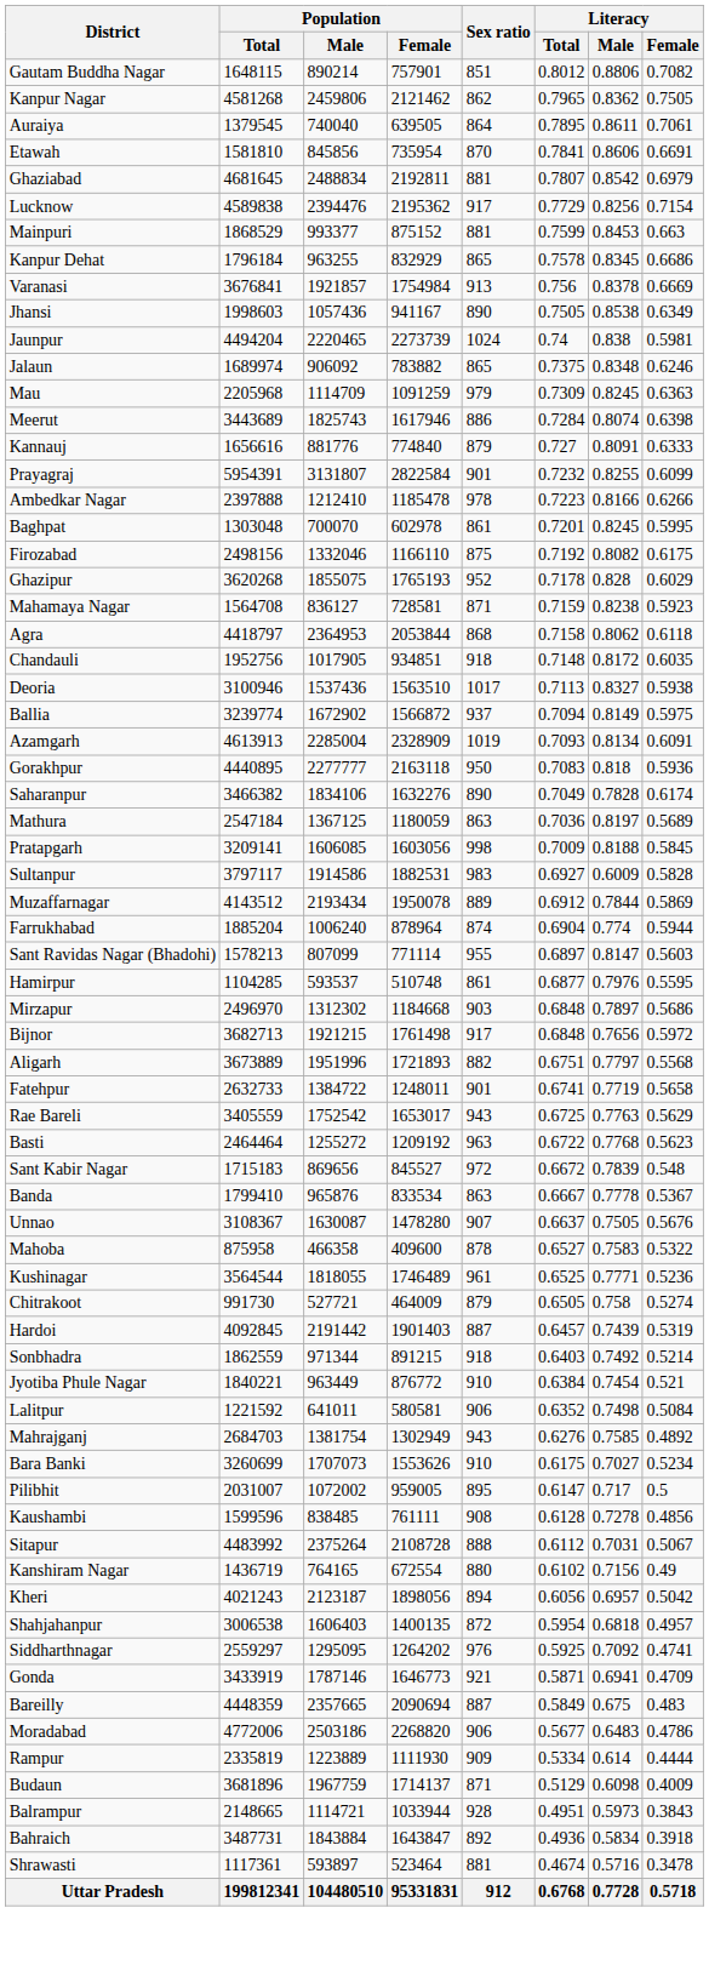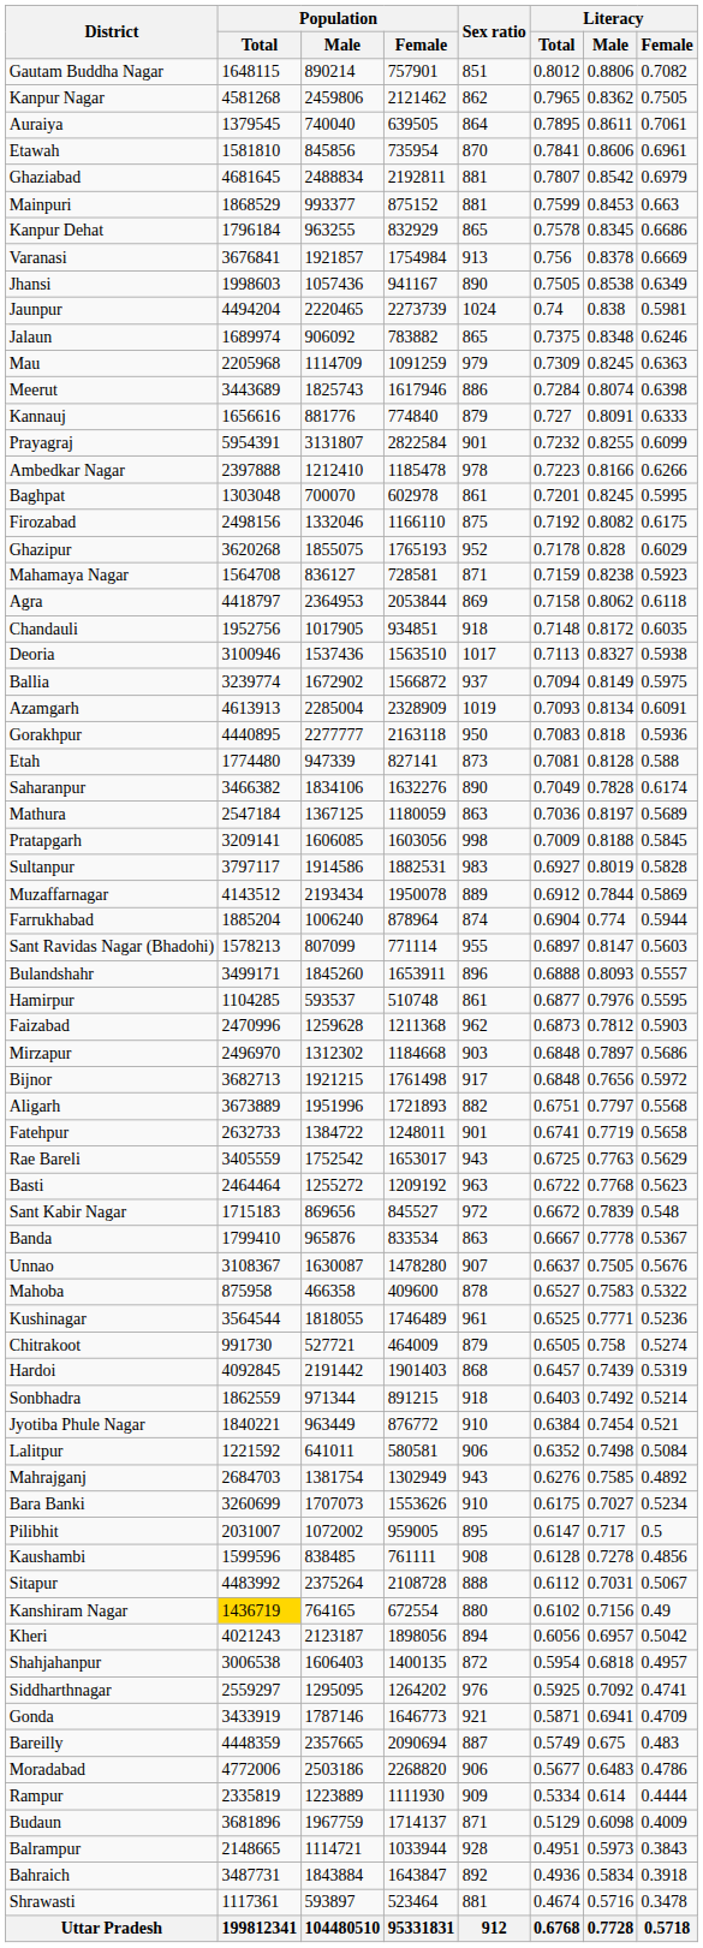 <table class="wikitable sortable mw-collapsible">
 <tr>
 <th rowspan="2">District</th>
 <th colspan="3">Population</th>
 <th rowspan="2">Sex ratio</th>
 <th colspan="3">Literacy</th>
 </tr>
 <tr>
 <th>Total</th>
 <th>Male</th>
 <th>Female</th>
 <th>Total</th>
 <th>Male</th>
 <th>Female</th>
 </tr>
 <tr>
 <td>Gautam Buddha Nagar</td>
 <td>1648115</td>
 <td>890214</td>
 <td>757901</td>
 <td>851</td>
 <td>0.8012</td>
 <td>0.8806</td>
 <td>0.7082</td>
 </tr>
 <tr>
 <td>Kanpur Nagar</td>
 <td>4581268</td>
 <td>2459806</td>
 <td>2121462</td>
 <td>862</td>
 <td>0.7965</td>
 <td>0.8362</td>
 <td>0.7505</td>
 </tr>
 <tr>
 <td>Auraiya</td>
 <td>1379545</td>
 <td>740040</td>
 <td>639505</td>
 <td>864</td>
 <td>0.7895</td>
 <td>0.8611</td>
 <td>0.7061</td>
 </tr>
 <tr>
 <td>Etawah</td>
 <td>1581810</td>
 <td>845856</td>
 <td>735954</td>
 <td>870</td>
 <td>0.7841</td>
 <td>0.8606</td>
-<td>0.6691</td>
+<td>0.6961</td>
 </tr>
 <tr>
 <td>Ghaziabad</td>
 <td>4681645</td>
 <td>2488834</td>
 <td>2192811</td>
 <td>881</td>
 <td>0.7807</td>
 <td>0.8542</td>
 <td>0.6979</td>
-</tr>
-<tr>
-<td>Lucknow</td>
-<td>4589838</td>
-<td>2394476</td>
-<td>2195362</td>
-<td>917</td>
-<td>0.7729</td>
-<td>0.8256</td>
-<td>0.7154</td>
 </tr>
 <tr>
 <td>Mainpuri</td>
 <td>1868529</td>
 <td>993377</td>
 <td>875152</td>
 <td>881</td>
 <td>0.7599</td>
 <td>0.8453</td>
 <td>0.663</td>
 </tr>
 <tr>
 <td>Kanpur Dehat</td>
 <td>1796184</td>
 <td>963255</td>
 <td>832929</td>
 <td>865</td>
 <td>0.7578</td>
 <td>0.8345</td>
 <td>0.6686</td>
 </tr>
 <tr>
 <td>Varanasi</td>
 <td>3676841</td>
 <td>1921857</td>
 <td>1754984</td>
 <td>913</td>
 <td>0.756</td>
 <td>0.8378</td>
 <td>0.6669</td>
 </tr>
 <tr>
 <td>Jhansi</td>
 <td>1998603</td>
 <td>1057436</td>
 <td>941167</td>
 <td>890</td>
 <td>0.7505</td>
 <td>0.8538</td>
 <td>0.6349</td>
 </tr>
 <tr>
 <td>Jaunpur</td>
 <td>4494204</td>
 <td>2220465</td>
 <td>2273739</td>
 <td>1024</td>
 <td>0.74</td>
 <td>0.838</td>
 <td>0.5981</td>
 </tr>
 <tr>
 <td>Jalaun</td>
 <td>1689974</td>
 <td>906092</td>
 <td>783882</td>
 <td>865</td>
 <td>0.7375</td>
 <td>0.8348</td>
 <td>0.6246</td>
 </tr>
 <tr>
 <td>Mau</td>
 <td>2205968</td>
 <td>1114709</td>
 <td>1091259</td>
 <td>979</td>
 <td>0.7309</td>
 <td>0.8245</td>
 <td>0.6363</td>
 </tr>
 <tr>
 <td>Meerut</td>
 <td>3443689</td>
 <td>1825743</td>
 <td>1617946</td>
 <td>886</td>
 <td>0.7284</td>
 <td>0.8074</td>
 <td>0.6398</td>
 </tr>
 <tr>
 <td>Kannauj</td>
 <td>1656616</td>
 <td>881776</td>
 <td>774840</td>
 <td>879</td>
 <td>0.727</td>
 <td>0.8091</td>
 <td>0.6333</td>
 </tr>
 <tr>
 <td>Prayagraj</td>
 <td>5954391</td>
 <td>3131807</td>
 <td>2822584</td>
 <td>901</td>
 <td>0.7232</td>
 <td>0.8255</td>
 <td>0.6099</td>
 </tr>
 <tr>
 <td>Ambedkar Nagar</td>
 <td>2397888</td>
 <td>1212410</td>
 <td>1185478</td>
 <td>978</td>
 <td>0.7223</td>
 <td>0.8166</td>
 <td>0.6266</td>
 </tr>
 <tr>
 <td>Baghpat</td>
 <td>1303048</td>
 <td>700070</td>
 <td>602978</td>
 <td>861</td>
 <td>0.7201</td>
 <td>0.8245</td>
 <td>0.5995</td>
 </tr>
 <tr>
 <td>Firozabad</td>
 <td>2498156</td>
 <td>1332046</td>
 <td>1166110</td>
 <td>875</td>
 <td>0.7192</td>
 <td>0.8082</td>
 <td>0.6175</td>
 </tr>
 <tr>
 <td>Ghazipur</td>
 <td>3620268</td>
 <td>1855075</td>
 <td>1765193</td>
 <td>952</td>
 <td>0.7178</td>
 <td>0.828</td>
 <td>0.6029</td>
 </tr>
 <tr>
 <td>Mahamaya Nagar</td>
 <td>1564708</td>
 <td>836127</td>
 <td>728581</td>
 <td>871</td>
 <td>0.7159</td>
 <td>0.8238</td>
 <td>0.5923</td>
 </tr>
 <tr>
 <td>Agra</td>
 <td>4418797</td>
 <td>2364953</td>
 <td>2053844</td>
-<td>868</td>
+<td>869</td>
 <td>0.7158</td>
 <td>0.8062</td>
 <td>0.6118</td>
 </tr>
 <tr>
 <td>Chandauli</td>
 <td>1952756</td>
 <td>1017905</td>
 <td>934851</td>
 <td>918</td>
 <td>0.7148</td>
 <td>0.8172</td>
 <td>0.6035</td>
 </tr>
 <tr>
 <td>Deoria</td>
 <td>3100946</td>
 <td>1537436</td>
 <td>1563510</td>
 <td>1017</td>
 <td>0.7113</td>
 <td>0.8327</td>
 <td>0.5938</td>
 </tr>
 <tr>
 <td>Ballia</td>
 <td>3239774</td>
 <td>1672902</td>
 <td>1566872</td>
 <td>937</td>
 <td>0.7094</td>
 <td>0.8149</td>
 <td>0.5975</td>
 </tr>
 <tr>
 <td>Azamgarh</td>
 <td>4613913</td>
 <td>2285004</td>
 <td>2328909</td>
 <td>1019</td>
 <td>0.7093</td>
 <td>0.8134</td>
 <td>0.6091</td>
 </tr>
 <tr>
 <td>Gorakhpur</td>
 <td>4440895</td>
 <td>2277777</td>
 <td>2163118</td>
 <td>950</td>
 <td>0.7083</td>
 <td>0.818</td>
 <td>0.5936</td>
 </tr>
 <tr>
+<td>Etah</td>
+<td>1774480</td>
+<td>947339</td>
+<td>827141</td>
+<td>873</td>
+<td>0.7081</td>
+<td>0.8128</td>
+<td>0.588</td>
+</tr>
+<tr>
 <td>Saharanpur</td>
 <td>3466382</td>
 <td>1834106</td>
 <td>1632276</td>
 <td>890</td>
 <td>0.7049</td>
 <td>0.7828</td>
 <td>0.6174</td>
 </tr>
 <tr>
 <td>Mathura</td>
 <td>2547184</td>
 <td>1367125</td>
 <td>1180059</td>
 <td>863</td>
 <td>0.7036</td>
 <td>0.8197</td>
 <td>0.5689</td>
 </tr>
 <tr>
 <td>Pratapgarh</td>
 <td>3209141</td>
 <td>1606085</td>
 <td>1603056</td>
 <td>998</td>
 <td>0.7009</td>
 <td>0.8188</td>
 <td>0.5845</td>
 </tr>
 <tr>
 <td>Sultanpur</td>
 <td>3797117</td>
 <td>1914586</td>
 <td>1882531</td>
 <td>983</td>
 <td>0.6927</td>
-<td>0.6009</td>
+<td>0.8019</td>
 <td>0.5828</td>
 </tr>
 <tr>
 <td>Muzaffarnagar</td>
 <td>4143512</td>
 <td>2193434</td>
 <td>1950078</td>
 <td>889</td>
 <td>0.6912</td>
 <td>0.7844</td>
 <td>0.5869</td>
 </tr>
 <tr>
 <td>Farrukhabad</td>
 <td>1885204</td>
 <td>1006240</td>
 <td>878964</td>
 <td>874</td>
 <td>0.6904</td>
 <td>0.774</td>
 <td>0.5944</td>
 </tr>
 <tr>
 <td>Sant Ravidas Nagar (Bhadohi)</td>
 <td>1578213</td>
 <td>807099</td>
 <td>771114</td>
 <td>955</td>
 <td>0.6897</td>
 <td>0.8147</td>
 <td>0.5603</td>
 </tr>
 <tr>
+<td>Bulandshahr</td>
+<td>3499171</td>
+<td>1845260</td>
+<td>1653911</td>
+<td>896</td>
+<td>0.6888</td>
+<td>0.8093</td>
+<td>0.5557</td>
+</tr>
+<tr>
 <td>Hamirpur</td>
 <td>1104285</td>
 <td>593537</td>
 <td>510748</td>
 <td>861</td>
 <td>0.6877</td>
 <td>0.7976</td>
 <td>0.5595</td>
+</tr>
+<tr>
+<td>Faizabad</td>
+<td>2470996</td>
+<td>1259628</td>
+<td>1211368</td>
+<td>962</td>
+<td>0.6873</td>
+<td>0.7812</td>
+<td>0.5903</td>
 </tr>
 <tr>
 <td>Mirzapur</td>
 <td>2496970</td>
 <td>1312302</td>
 <td>1184668</td>
 <td>903</td>
 <td>0.6848</td>
 <td>0.7897</td>
 <td>0.5686</td>
 </tr>
 <tr>
 <td>Bijnor</td>
 <td>3682713</td>
 <td>1921215</td>
 <td>1761498</td>
 <td>917</td>
 <td>0.6848</td>
 <td>0.7656</td>
 <td>0.5972</td>
 </tr>
 <tr>
 <td>Aligarh</td>
 <td>3673889</td>
 <td>1951996</td>
 <td>1721893</td>
 <td>882</td>
 <td>0.6751</td>
 <td>0.7797</td>
 <td>0.5568</td>
 </tr>
 <tr>
 <td>Fatehpur</td>
 <td>2632733</td>
 <td>1384722</td>
 <td>1248011</td>
 <td>901</td>
 <td>0.6741</td>
 <td>0.7719</td>
 <td>0.5658</td>
 </tr>
 <tr>
 <td>Rae Bareli</td>
 <td>3405559</td>
 <td>1752542</td>
 <td>1653017</td>
 <td>943</td>
 <td>0.6725</td>
 <td>0.7763</td>
 <td>0.5629</td>
 </tr>
 <tr>
 <td>Basti</td>
 <td>2464464</td>
 <td>1255272</td>
 <td>1209192</td>
 <td>963</td>
 <td>0.6722</td>
 <td>0.7768</td>
 <td>0.5623</td>
 </tr>
 <tr>
 <td>Sant Kabir Nagar</td>
 <td>1715183</td>
 <td>869656</td>
 <td>845527</td>
 <td>972</td>
 <td>0.6672</td>
 <td>0.7839</td>
 <td>0.548</td>
 </tr>
 <tr>
 <td>Banda</td>
 <td>1799410</td>
 <td>965876</td>
 <td>833534</td>
 <td>863</td>
 <td>0.6667</td>
 <td>0.7778</td>
 <td>0.5367</td>
 </tr>
 <tr>
 <td>Unnao</td>
 <td>3108367</td>
 <td>1630087</td>
 <td>1478280</td>
 <td>907</td>
 <td>0.6637</td>
 <td>0.7505</td>
 <td>0.5676</td>
 </tr>
 <tr>
 <td>Mahoba</td>
 <td>875958</td>
 <td>466358</td>
 <td>409600</td>
 <td>878</td>
 <td>0.6527</td>
 <td>0.7583</td>
 <td>0.5322</td>
 </tr>
 <tr>
 <td>Kushinagar</td>
 <td>3564544</td>
 <td>1818055</td>
 <td>1746489</td>
 <td>961</td>
 <td>0.6525</td>
 <td>0.7771</td>
 <td>0.5236</td>
 </tr>
 <tr>
 <td>Chitrakoot</td>
 <td>991730</td>
 <td>527721</td>
 <td>464009</td>
 <td>879</td>
 <td>0.6505</td>
 <td>0.758</td>
 <td>0.5274</td>
 </tr>
 <tr>
 <td>Hardoi</td>
 <td>4092845</td>
 <td>2191442</td>
 <td>1901403</td>
-<td>887</td>
+<td>868</td>
 <td>0.6457</td>
 <td>0.7439</td>
 <td>0.5319</td>
 </tr>
 <tr>
 <td>Sonbhadra</td>
 <td>1862559</td>
 <td>971344</td>
 <td>891215</td>
 <td>918</td>
 <td>0.6403</td>
 <td>0.7492</td>
 <td>0.5214</td>
 </tr>
 <tr>
 <td>Jyotiba Phule Nagar</td>
 <td>1840221</td>
 <td>963449</td>
 <td>876772</td>
 <td>910</td>
 <td>0.6384</td>
 <td>0.7454</td>
 <td>0.521</td>
 </tr>
 <tr>
 <td>Lalitpur</td>
 <td>1221592</td>
 <td>641011</td>
 <td>580581</td>
 <td>906</td>
 <td>0.6352</td>
 <td>0.7498</td>
 <td>0.5084</td>
 </tr>
 <tr>
 <td>Mahrajganj</td>
 <td>2684703</td>
 <td>1381754</td>
 <td>1302949</td>
 <td>943</td>
 <td>0.6276</td>
 <td>0.7585</td>
 <td>0.4892</td>
 </tr>
 <tr>
 <td>Bara Banki</td>
 <td>3260699</td>
 <td>1707073</td>
 <td>1553626</td>
 <td>910</td>
 <td>0.6175</td>
 <td>0.7027</td>
 <td>0.5234</td>
 </tr>
 <tr>
 <td>Pilibhit</td>
 <td>2031007</td>
 <td>1072002</td>
 <td>959005</td>
 <td>895</td>
 <td>0.6147</td>
 <td>0.717</td>
 <td>0.5</td>
 </tr>
 <tr>
 <td>Kaushambi</td>
 <td>1599596</td>
 <td>838485</td>
 <td>761111</td>
 <td>908</td>
 <td>0.6128</td>
 <td>0.7278</td>
 <td>0.4856</td>
 </tr>
 <tr>
 <td>Sitapur</td>
 <td>4483992</td>
 <td>2375264</td>
 <td>2108728</td>
 <td>888</td>
 <td>0.6112</td>
 <td>0.7031</td>
 <td>0.5067</td>
 </tr>
 <tr>
 <td>Kanshiram Nagar</td>
-<td>1436719</td>
+<td style="background: gold;">1436719</td>
 <td>764165</td>
 <td>672554</td>
 <td>880</td>
 <td>0.6102</td>
 <td>0.7156</td>
 <td>0.49</td>
 </tr>
 <tr>
 <td>Kheri</td>
 <td>4021243</td>
 <td>2123187</td>
 <td>1898056</td>
 <td>894</td>
 <td>0.6056</td>
 <td>0.6957</td>
 <td>0.5042</td>
 </tr>
 <tr>
 <td>Shahjahanpur</td>
 <td>3006538</td>
 <td>1606403</td>
 <td>1400135</td>
 <td>872</td>
 <td>0.5954</td>
 <td>0.6818</td>
 <td>0.4957</td>
 </tr>
 <tr>
 <td>Siddharthnagar</td>
 <td>2559297</td>
 <td>1295095</td>
 <td>1264202</td>
 <td>976</td>
 <td>0.5925</td>
 <td>0.7092</td>
 <td>0.4741</td>
 </tr>
 <tr>
 <td>Gonda</td>
 <td>3433919</td>
 <td>1787146</td>
 <td>1646773</td>
 <td>921</td>
 <td>0.5871</td>
 <td>0.6941</td>
 <td>0.4709</td>
 </tr>
 <tr>
 <td>Bareilly</td>
 <td>4448359</td>
 <td>2357665</td>
 <td>2090694</td>
 <td>887</td>
-<td>0.5849</td>
+<td>0.5749</td>
 <td>0.675</td>
 <td>0.483</td>
 </tr>
 <tr>
 <td>Moradabad</td>
 <td>4772006</td>
 <td>2503186</td>
 <td>2268820</td>
 <td>906</td>
 <td>0.5677</td>
 <td>0.6483</td>
 <td>0.4786</td>
 </tr>
 <tr>
 <td>Rampur</td>
 <td>2335819</td>
 <td>1223889</td>
 <td>1111930</td>
 <td>909</td>
 <td>0.5334</td>
 <td>0.614</td>
 <td>0.4444</td>
 </tr>
 <tr>
 <td>Budaun</td>
 <td>3681896</td>
 <td>1967759</td>
 <td>1714137</td>
 <td>871</td>
 <td>0.5129</td>
 <td>0.6098</td>
 <td>0.4009</td>
 </tr>
 <tr>
 <td>Balrampur</td>
 <td>2148665</td>
 <td>1114721</td>
 <td>1033944</td>
 <td>928</td>
 <td>0.4951</td>
 <td>0.5973</td>
 <td>0.3843</td>
 </tr>
 <tr>
 <td>Bahraich</td>
 <td>3487731</td>
 <td>1843884</td>
 <td>1643847</td>
 <td>892</td>
 <td>0.4936</td>
 <td>0.5834</td>
 <td>0.3918</td>
 </tr>
 <tr>
 <td>Shrawasti</td>
 <td>1117361</td>
 <td>593897</td>
 <td>523464</td>
 <td>881</td>
 <td>0.4674</td>
 <td>0.5716</td>
 <td>0.3478</td>
 </tr>
 <tr class="sortbottom">
 <th>Uttar Pradesh</th>
 <th>199812341</th>
 <th>104480510</th>
 <th>95331831</th>
 <th>912</th>
 <th>0.6768</th>
 <th>0.7728</th>
 <th>0.5718</th>
 </tr>
 </table>
